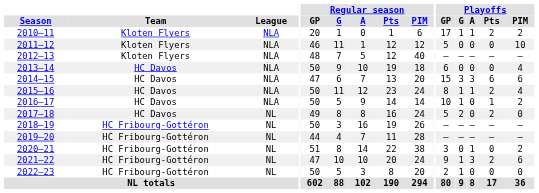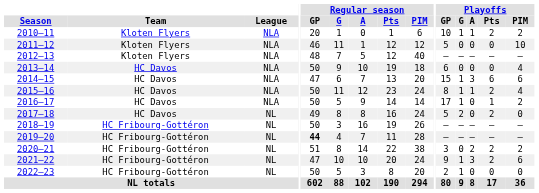 <table border="0" cellpadding="1" cellspacing="0" style="text-align:center; width:60em">
 <tr bgcolor="#e0e0e0">
 <th colspan="3" bgcolor="#ffffff"></th>
 <th rowspan="99" bgcolor="#ffffff"></th>
 <th colspan="5"><a href='#'>Regular season</a></th>
 <th rowspan="99" bgcolor="#ffffff"></th>
 <th colspan="5"><a href='#'>Playoffs</a></th>
 </tr>
 <tr bgcolor="#e0e0e0">
 <th><a href='#'>Season</a></th>
 <th>Team</th>
 <th>League</th>
 <th>GP</th>
 <th><a href='#'>G</a></th>
 <th><a href='#'>A</a></th>
 <th><a href='#'>Pts</a></th>
 <th><a href='#'>PIM</a></th>
 <th>GP</th>
 <th>G</th>
 <th>A</th>
 <th>Pts</th>
 <th>PIM</th>
 </tr>
 <tr>
 <td><a href='#'>2010–11</a></td>
 <td><a href='#'>Kloten Flyers</a></td>
 <td><a href='#'>NLA</a></td>
 <td>20</td>
 <td>1</td>
 <td>0</td>
 <td>1</td>
 <td>6</td>
-<td>17</td>
+<td>10</td>
 <td>1</td>
 <td>1</td>
 <td>2</td>
 <td>2</td>
 </tr>
 <tr bgcolor="#f0f0f0">
 <td><a href='#'>2011–12</a></td>
 <td>Kloten Flyers</td>
 <td>NLA</td>
 <td>46</td>
 <td>11</td>
 <td>1</td>
 <td>12</td>
 <td>12</td>
 <td>5</td>
 <td>0</td>
 <td>0</td>
 <td>0</td>
 <td>10</td>
 </tr>
 <tr>
 <td><a href='#'>2012–13</a></td>
 <td>Kloten Flyers</td>
 <td>NLA</td>
 <td>48</td>
 <td>7</td>
 <td>5</td>
 <td>12</td>
 <td>40</td>
 <td>—</td>
 <td>—</td>
 <td>—</td>
 <td>—</td>
 <td>—</td>
 </tr>
 <tr bgcolor="#f0f0f0">
 <td><a href='#'>2013–14</a></td>
 <td><a href='#'>HC Davos</a></td>
 <td>NLA</td>
 <td>50</td>
 <td>9</td>
 <td>10</td>
 <td>19</td>
 <td>18</td>
 <td>6</td>
 <td>0</td>
 <td>0</td>
 <td>0</td>
 <td>4</td>
 </tr>
 <tr>
 <td><a href='#'>2014–15</a></td>
 <td>HC Davos</td>
 <td>NLA</td>
 <td>47</td>
 <td>6</td>
 <td>7</td>
 <td>13</td>
 <td>20</td>
 <td>15</td>
-<td>3</td>
+<td>1</td>
 <td>3</td>
 <td>6</td>
 <td>6</td>
 </tr>
 <tr bgcolor="#f0f0f0">
 <td><a href='#'>2015–16</a></td>
 <td>HC Davos</td>
 <td>NLA</td>
 <td>50</td>
 <td>11</td>
 <td>12</td>
 <td>23</td>
 <td>24</td>
 <td>8</td>
 <td>1</td>
 <td>1</td>
 <td>2</td>
 <td>4</td>
 </tr>
 <tr>
 <td><a href='#'>2016–17</a></td>
 <td>HC Davos</td>
 <td>NLA</td>
 <td>50</td>
 <td>5</td>
 <td>9</td>
 <td>14</td>
 <td>14</td>
-<td>10</td>
+<td>17</td>
 <td>1</td>
 <td>0</td>
 <td>1</td>
 <td>2</td>
 </tr>
 <tr bgcolor="#f0f0f0">
 <td><a href='#'>2017–18</a></td>
 <td>HC Davos</td>
 <td>NL</td>
 <td>49</td>
 <td>8</td>
 <td>8</td>
 <td>16</td>
 <td>24</td>
 <td>5</td>
 <td>2</td>
 <td>0</td>
 <td>2</td>
 <td>0</td>
 </tr>
 <tr>
 <td><a href='#'>2018–19</a></td>
 <td><a href='#'>HC Fribourg-Gottéron</a></td>
 <td>NL</td>
 <td>50</td>
 <td>3</td>
 <td>16</td>
 <td>19</td>
 <td>26</td>
 <td>—</td>
 <td>—</td>
 <td>—</td>
 <td>—</td>
 <td>—</td>
 </tr>
 <tr bgcolor="#f0f0f0">
 <td><a href='#'>2019–20</a></td>
 <td>HC Fribourg-Gottéron</td>
 <td>NL</td>
-<td>44</td>
+<td><strong>44</strong></td>
 <td>4</td>
 <td>7</td>
 <td>11</td>
 <td>28</td>
 <td>—</td>
 <td>—</td>
 <td>—</td>
 <td>—</td>
 <td>—</td>
 </tr>
 <tr>
 <td><a href='#'>2020–21</a></td>
 <td>HC Fribourg-Gottéron</td>
 <td>NL</td>
 <td>51</td>
 <td>8</td>
 <td>14</td>
 <td>22</td>
 <td>38</td>
 <td>3</td>
 <td>0</td>
-<td>1</td>
-<td>0</td>
+<td>2</td>
+<td>2</td>
 <td>2</td>
 </tr>
 <tr bgcolor="#f0f0f0">
 <td><a href='#'>2021–22</a></td>
 <td>HC Fribourg-Gottéron</td>
 <td>NL</td>
 <td>47</td>
 <td>10</td>
 <td>10</td>
 <td>20</td>
 <td>24</td>
 <td>9</td>
 <td>1</td>
 <td>3</td>
 <td>2</td>
 <td>6</td>
 </tr>
 <tr>
 <td><a href='#'>2022–23</a></td>
 <td>HC Fribourg-Gottéron</td>
 <td>NL</td>
 <td>50</td>
 <td>5</td>
 <td>3</td>
 <td>8</td>
 <td>20</td>
 <td>2</td>
 <td>1</td>
 <td>0</td>
 <td>0</td>
 <td>0</td>
 </tr>
 <tr bgcolor="#e0e0e0">
 <th colspan="3">NL totals</th>
 <th>602</th>
 <th>88</th>
 <th>102</th>
 <th>190</th>
 <th>294</th>
 <th>80</th>
 <th>9</th>
 <th>8</th>
 <th>17</th>
 <th>36</th>
 </tr>
 </table>
